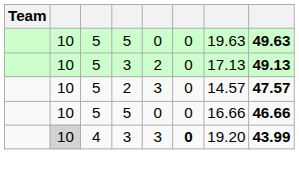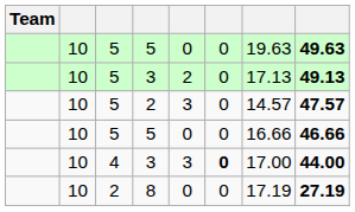 <table class="wikitable" style="text-align:center;">
 <tr>
 <th>Team</th>
 <th style="width:25px"></th>
 <th style="width:25px"></th>
 <th style="width:25px"></th>
 <th style="width:25px"></th>
 <th style="width:25px"></th>
 <th style="width:40px"></th>
 <th style="width:40px"></th>
 </tr>
 <tr style="background:#cfc">
 <td style="text-align:left;"></td>
 <td>10</td>
 <td>5</td>
 <td>5</td>
 <td>0</td>
 <td>0</td>
 <td>19.63</td>
 <td><strong>49.63</strong></td>
 </tr>
 <tr style="background:#cfc">
 <td style="text-align:left;"></td>
 <td>10</td>
 <td>5</td>
 <td>3</td>
 <td>2</td>
 <td>0</td>
 <td>17.13</td>
 <td><strong>49.13</strong></td>
 </tr>
 <tr>
 <td style="text-align:left;"></td>
 <td>10</td>
 <td>5</td>
 <td>2</td>
 <td>3</td>
 <td>0</td>
 <td>14.57</td>
 <td><strong>47.57</strong></td>
 </tr>
 <tr>
 <td style="text-align:left;"></td>
 <td>10</td>
 <td>5</td>
 <td>5</td>
 <td>0</td>
 <td>0</td>
 <td>16.66</td>
 <td><strong>46.66</strong></td>
 </tr>
 <tr>
 <td style="text-align:left;"></td>
-<td style="background: lightgrey;">10</td>
+<td>10</td>
 <td>4</td>
 <td>3</td>
 <td>3</td>
 <td><strong>0</strong></td>
-<td>19.20</td>
-<td><strong>43.99</strong></td>
+<td>17.00</td>
+<td><strong>44.00</strong></td>
+</tr>
+<tr>
+<td style="text-align:left;"></td>
+<td>10</td>
+<td>2</td>
+<td>8</td>
+<td>0</td>
+<td>0</td>
+<td>17.19</td>
+<td><strong>27.19</strong></td>
 </tr>
 </table>
